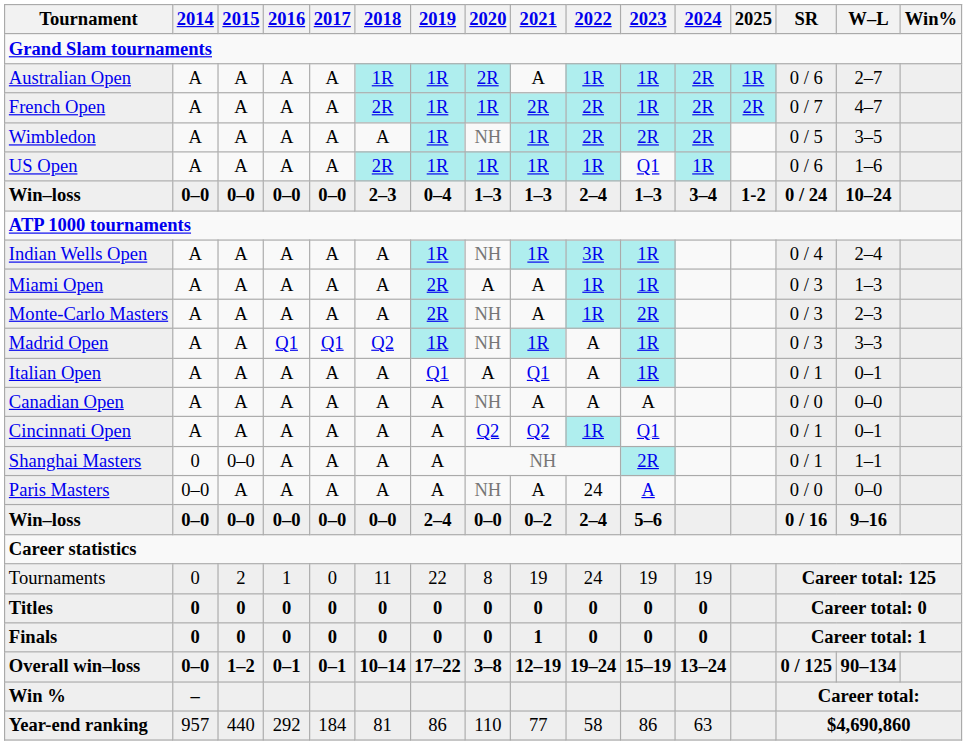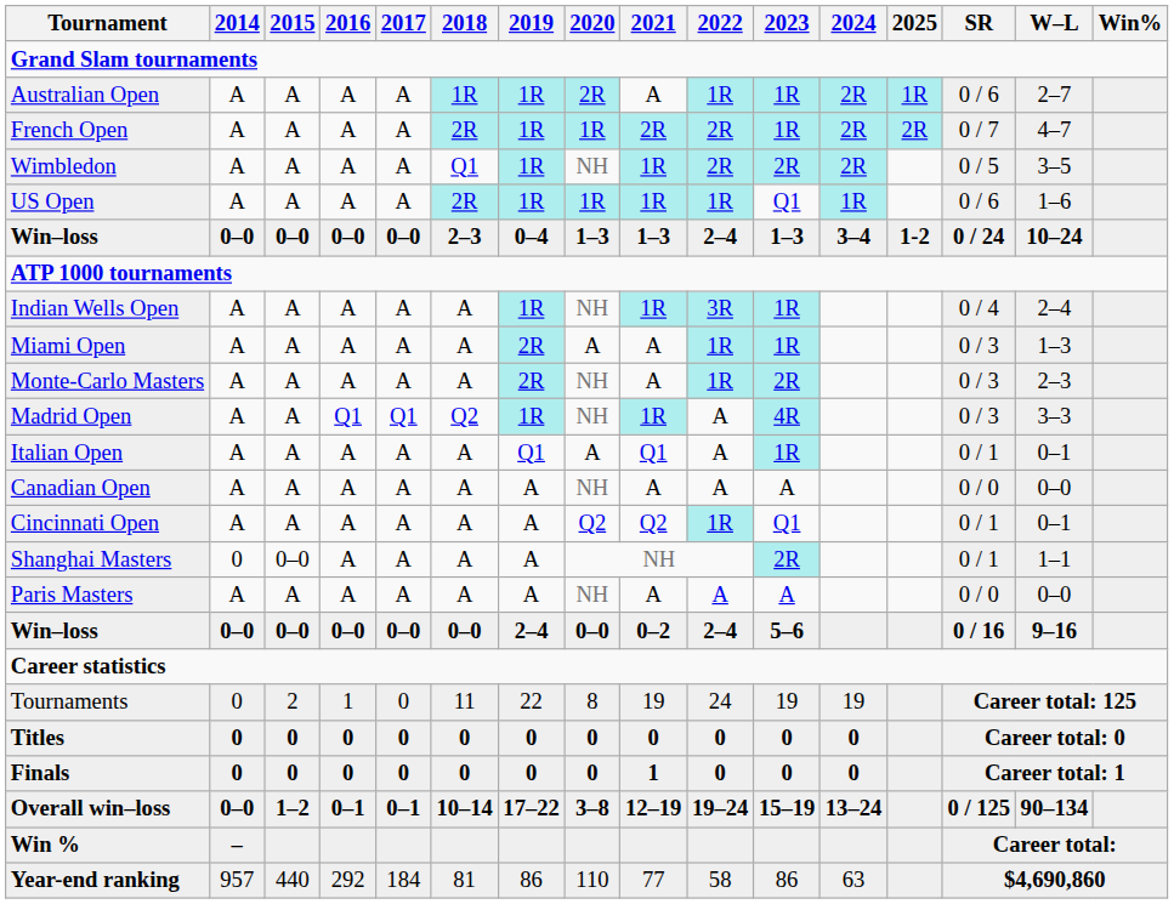 <table class=wikitable style=text-align:center>
 <tr>
 <th>Tournament</th>
 <th><a href='#'>2014</a></th>
 <th><a href='#'>2015</a></th>
 <th><a href='#'>2016</a></th>
 <th><a href='#'>2017</a></th>
 <th><a href='#'>2018</a></th>
 <th><a href='#'>2019</a></th>
 <th><a href='#'>2020</a></th>
 <th><a href='#'>2021</a></th>
 <th><a href='#'>2022</a></th>
 <th><a href='#'>2023</a></th>
 <th><a href='#'>2024</a></th>
 <th>2025</th>
 <th>SR</th>
 <th>W–L</th>
 <th>Win%</th>
 </tr>
 <tr>
 <td colspan="16" align="left"><a href='#'><strong>Grand Slam tournaments</strong></a></td>
 </tr>
 <tr>
 <td bgcolor=efefef align=left><a href='#'>Australian Open</a></td>
 <td>A</td>
 <td>A</td>
 <td>A</td>
 <td>A</td>
 <td bgcolor=afeeee><a href='#'>1R</a></td>
 <td bgcolor=afeeee><a href='#'>1R</a></td>
 <td bgcolor=afeeee><a href='#'>2R</a></td>
 <td>A</td>
 <td bgcolor=afeeee><a href='#'>1R</a></td>
 <td bgcolor=afeeee><a href='#'>1R</a></td>
 <td bgcolor=afeeee><a href='#'>2R</a></td>
 <td bgcolor=afeeee><a href='#'>1R</a></td>
 <td bgcolor="efefef">0 / 6</td>
 <td bgcolor=efefef>2–7</td>
 <td bgcolor=efefef></td>
 </tr>
 <tr>
 <td bgcolor=efefef align=left><a href='#'>French Open</a></td>
 <td>A</td>
 <td>A</td>
 <td>A</td>
 <td>A</td>
 <td bgcolor=afeeee><a href='#'>2R</a></td>
 <td bgcolor=afeeee><a href='#'>1R</a></td>
 <td bgcolor=afeeee><a href='#'>1R</a></td>
 <td bgcolor=afeeee><a href='#'>2R</a></td>
 <td bgcolor=afeeee><a href='#'>2R</a></td>
 <td bgcolor=afeeee><a href='#'>1R</a></td>
 <td bgcolor=afeeee><a href='#'>2R</a></td>
 <td bgcolor=afeeee><a href='#'>2R</a></td>
 <td bgcolor="efefef">0 / 7</td>
 <td bgcolor=efefef>4–7</td>
 <td bgcolor=efefef></td>
 </tr>
 <tr>
 <td bgcolor=efefef align=left><a href='#'>Wimbledon</a></td>
 <td>A</td>
 <td>A</td>
 <td>A</td>
 <td>A</td>
-<td>A</td>
+<td><a href='#'>Q1</a></td>
 <td bgcolor=afeeee><a href='#'>1R</a></td>
 <td style=color:#767676>NH</td>
 <td bgcolor=afeeee><a href='#'>1R</a></td>
 <td bgcolor=afeeee><a href='#'>2R</a></td>
 <td bgcolor=afeeee><a href='#'>2R</a></td>
 <td bgcolor=afeeee><a href='#'>2R</a></td>
 <td></td>
 <td bgcolor="efefef">0 / 5</td>
 <td bgcolor=efefef>3–5</td>
 <td bgcolor=efefef></td>
 </tr>
 <tr>
 <td bgcolor=efefef align=left><a href='#'>US Open</a></td>
 <td>A</td>
 <td>A</td>
 <td>A</td>
 <td>A</td>
 <td bgcolor=afeeee><a href='#'>2R</a></td>
 <td bgcolor=afeeee><a href='#'>1R</a></td>
 <td bgcolor=afeeee><a href='#'>1R</a></td>
 <td bgcolor=afeeee><a href='#'>1R</a></td>
 <td bgcolor=afeeee><a href='#'>1R</a></td>
 <td><a href='#'>Q1</a></td>
 <td bgcolor=afeeee><a href='#'>1R</a></td>
 <td></td>
 <td bgcolor="efefef">0 / 6</td>
 <td bgcolor=efefef>1–6</td>
 <td bgcolor=efefef></td>
 </tr>
 <tr style=background:#efefef;font-weight:bold>
 <td style="text-align:left">Win–loss</td>
 <td>0–0</td>
 <td>0–0</td>
 <td>0–0</td>
 <td>0–0</td>
 <td>2–3</td>
 <td>0–4</td>
 <td>1–3</td>
 <td>1–3</td>
 <td>2–4</td>
 <td>1–3</td>
 <td>3–4</td>
 <td>1-2</td>
 <td>0 / 24</td>
 <td>10–24</td>
 <td></td>
 </tr>
 <tr>
 <td colspan="16" align="left"><strong><a href='#'>ATP 1000 tournaments</a></strong></td>
 </tr>
 <tr>
 <td bgcolor=efefef align=left><a href='#'>Indian Wells Open</a></td>
 <td>A</td>
 <td>A</td>
 <td>A</td>
 <td>A</td>
 <td>A</td>
 <td bgcolor=afeeee><a href='#'>1R</a></td>
 <td style=color:#767676>NH</td>
 <td bgcolor=afeeee><a href='#'>1R</a></td>
 <td bgcolor=afeeee><a href='#'>3R</a></td>
 <td bgcolor=afeeee><a href='#'>1R</a></td>
 <td></td>
 <td></td>
 <td bgcolor="efefef">0 / 4</td>
 <td bgcolor=efefef>2–4</td>
 <td bgcolor=efefef></td>
 </tr>
 <tr>
 <td bgcolor=efefef align=left><a href='#'>Miami Open</a></td>
 <td>A</td>
 <td>A</td>
 <td>A</td>
 <td>A</td>
 <td>A</td>
 <td bgcolor=afeeee><a href='#'>2R</a></td>
 <td>A</td>
 <td>A</td>
 <td bgcolor=afeeee><a href='#'>1R</a></td>
 <td bgcolor=afeeee><a href='#'>1R</a></td>
 <td></td>
 <td></td>
 <td bgcolor="efefef">0 / 3</td>
 <td bgcolor=efefef>1–3</td>
 <td bgcolor=efefef></td>
 </tr>
 <tr>
 <td bgcolor=efefef align=left><a href='#'>Monte-Carlo Masters</a></td>
 <td>A</td>
 <td>A</td>
 <td>A</td>
 <td>A</td>
 <td>A</td>
 <td bgcolor=afeeee><a href='#'>2R</a></td>
 <td style=color:#767676>NH</td>
 <td>A</td>
 <td bgcolor=afeeee><a href='#'>1R</a></td>
 <td bgcolor=afeeee><a href='#'>2R</a></td>
 <td></td>
 <td></td>
 <td bgcolor="efefef">0 / 3</td>
 <td bgcolor=efefef>2–3</td>
 <td bgcolor=efefef></td>
 </tr>
 <tr>
 <td bgcolor=efefef align=left><a href='#'>Madrid Open</a></td>
 <td>A</td>
 <td>A</td>
 <td><a href='#'>Q1</a></td>
 <td><a href='#'>Q1</a></td>
 <td><a href='#'>Q2</a></td>
 <td bgcolor=afeeee><a href='#'>1R</a></td>
 <td style=color:#767676>NH</td>
 <td bgcolor=afeeee><a href='#'>1R</a></td>
 <td>A</td>
-<td bgcolor=afeeee><a href='#'>1R</a></td>
+<td bgcolor=afeeee><a href='#'>4R</a></td>
 <td></td>
 <td></td>
 <td bgcolor="efefef">0 / 3</td>
 <td bgcolor=efefef>3–3</td>
 <td bgcolor=efefef></td>
 </tr>
 <tr>
 <td bgcolor=efefef align=left><a href='#'>Italian Open</a></td>
 <td>A</td>
 <td>A</td>
 <td>A</td>
 <td>A</td>
 <td>A</td>
 <td><a href='#'>Q1</a></td>
 <td>A</td>
 <td><a href='#'>Q1</a></td>
 <td>A</td>
 <td bgcolor=afeeee><a href='#'>1R</a></td>
 <td></td>
 <td></td>
 <td bgcolor="efefef">0 / 1</td>
 <td bgcolor=efefef>0–1</td>
 <td bgcolor=efefef></td>
 </tr>
 <tr>
 <td bgcolor=efefef align=left><a href='#'>Canadian Open</a></td>
 <td>A</td>
 <td>A</td>
 <td>A</td>
 <td>A</td>
 <td>A</td>
 <td>A</td>
 <td style=color:#767676>NH</td>
 <td>A</td>
 <td>A</td>
 <td>A</td>
 <td></td>
 <td></td>
 <td bgcolor="efefef">0 / 0</td>
 <td bgcolor=efefef>0–0</td>
 <td bgcolor=efefef></td>
 </tr>
 <tr>
 <td bgcolor=efefef align=left><a href='#'>Cincinnati Open</a></td>
 <td>A</td>
 <td>A</td>
 <td>A</td>
 <td>A</td>
 <td>A</td>
 <td>A</td>
 <td><a href='#'>Q2</a></td>
 <td><a href='#'>Q2</a></td>
 <td bgcolor=afeeee><a href='#'>1R</a></td>
 <td><a href='#'>Q1</a></td>
 <td></td>
 <td></td>
 <td bgcolor="efefef">0 / 1</td>
 <td bgcolor=efefef>0–1</td>
 <td bgcolor=efefef></td>
 </tr>
 <tr>
 <td bgcolor=efefef align=left><a href='#'>Shanghai Masters</a></td>
 <td>0</td>
 <td>0–0</td>
 <td>A</td>
 <td>A</td>
 <td>A</td>
 <td>A</td>
 <td colspan="3" style="color:#767676">NH</td>
 <td bgcolor=afeeee><a href='#'>2R</a></td>
 <td></td>
 <td></td>
 <td bgcolor="efefef">0 / 1</td>
 <td bgcolor=efefef>1–1</td>
 <td bgcolor=efefef></td>
 </tr>
 <tr>
 <td bgcolor=efefef align=left><a href='#'>Paris Masters</a></td>
-<td>0–0</td>
+<td>A</td>
 <td>A</td>
 <td>A</td>
 <td>A</td>
 <td>A</td>
 <td>A</td>
 <td style=color:#767676>NH</td>
 <td>A</td>
-<td>24</td>
+<td><a href='#'>A</a></td>
 <td><a href='#'>A</a></td>
 <td></td>
 <td></td>
 <td bgcolor="efefef">0 / 0</td>
 <td bgcolor=efefef>0–0</td>
 <td bgcolor=efefef></td>
 </tr>
 <tr style=background:#efefef;font-weight:bold>
 <td style="text-align:left">Win–loss</td>
 <td>0–0</td>
 <td>0–0</td>
 <td>0–0</td>
 <td>0–0</td>
 <td>0–0</td>
 <td>2–4</td>
 <td>0–0</td>
 <td>0–2</td>
 <td>2–4</td>
 <td>5–6</td>
 <td></td>
 <td></td>
 <td>0 / 16</td>
 <td>9–16</td>
 <td></td>
 </tr>
 <tr>
 <td colspan="16" style="text-align:left"><strong>Career statistics</strong></td>
 </tr>
 <tr style=background:#efefef>
 <td align=left>Tournaments</td>
 <td>0</td>
 <td>2</td>
 <td>1</td>
 <td>0</td>
 <td>11</td>
 <td>22</td>
 <td>8</td>
 <td>19</td>
 <td>24</td>
 <td>19</td>
 <td>19</td>
 <td></td>
 <td colspan="3"><strong>Career total: 125</strong></td>
 </tr>
 <tr style=background:#efefef;font-weight:bold>
 <td style="text-align:left">Titles</td>
 <td>0</td>
 <td>0</td>
 <td>0</td>
 <td>0</td>
 <td>0</td>
 <td>0</td>
 <td>0</td>
 <td>0</td>
 <td>0</td>
 <td>0</td>
 <td>0</td>
 <td></td>
 <td colspan="3">Career total: 0</td>
 </tr>
 <tr style=background:#efefef;font-weight:bold>
 <td style="text-align:left">Finals</td>
 <td>0</td>
 <td>0</td>
 <td>0</td>
 <td>0</td>
 <td>0</td>
 <td>0</td>
 <td>0</td>
 <td>1</td>
 <td>0</td>
 <td>0</td>
 <td>0</td>
 <td></td>
 <td colspan="3">Career total: 1</td>
 </tr>
 <tr style=background:#efefef;font-weight:bold>
 <td style="text-align:left">Overall win–loss</td>
 <td>0–0</td>
 <td>1–2</td>
 <td>0–1</td>
 <td>0–1</td>
 <td>10–14</td>
 <td>17–22</td>
 <td>3–8</td>
 <td>12–19</td>
 <td>19–24</td>
 <td>15–19</td>
 <td>13–24</td>
 <td></td>
 <td>0 / 125</td>
 <td>90–134</td>
 <td></td>
 </tr>
 <tr style=background:#efefef;font-weight:bold>
 <td style="text-align:left">Win %</td>
 <td>–</td>
 <td></td>
 <td></td>
 <td></td>
 <td></td>
 <td></td>
 <td></td>
 <td></td>
 <td></td>
 <td></td>
 <td></td>
 <td></td>
 <td colspan="3">Career total: </td>
 </tr>
 <tr style=background:#efefef>
 <td align=left><strong>Year-end ranking</strong></td>
 <td>957</td>
 <td>440</td>
 <td>292</td>
 <td>184</td>
 <td>81</td>
 <td>86</td>
 <td>110</td>
 <td>77</td>
 <td>58</td>
 <td>86</td>
 <td>63</td>
 <td></td>
 <td colspan="3"><strong>$4,690,860</strong></td>
 </tr>
 </table>
